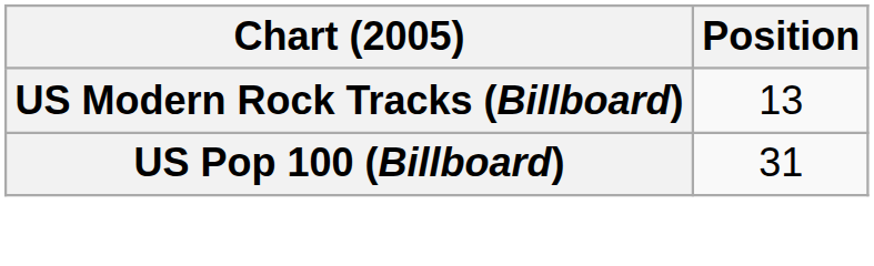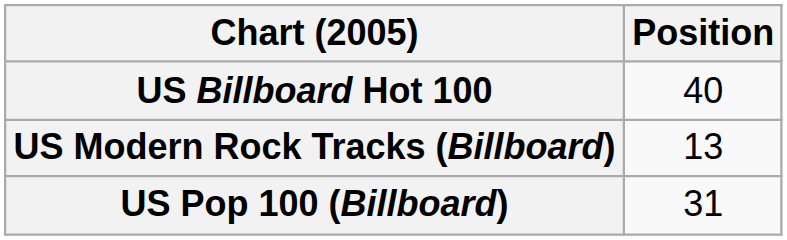 <table class="wikitable plainrowheaders sortable" style="text-align:center">
 <tr>
 <th scope="col">Chart (2005)</th>
 <th scope="col">Position</th>
+</tr>
+<tr>
+<th scope="row">US <em>Billboard</em> Hot 100</th>
+<td>40</td>
 </tr>
 <tr>
 <th scope="row">US Modern Rock Tracks (<em>Billboard</em>)</th>
 <td>13</td>
 </tr>
 <tr>
 <th scope="row">US Pop 100 (<em>Billboard</em>)</th>
 <td>31</td>
 </tr>
 </table>
